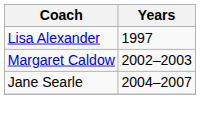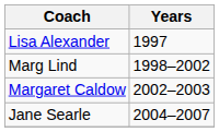 <table class="wikitable collapsible">
 <tr>
 <th>Coach</th>
 <th>Years</th>
 </tr>
 <tr>
 <td><a href='#'>Lisa Alexander</a></td>
 <td>1997</td>
+</tr>
+<tr>
+<td>Marg Lind </td>
+<td>1998–2002</td>
 </tr>
 <tr>
 <td><a href='#'>Margaret Caldow</a>  </td>
 <td>2002–2003</td>
 </tr>
 <tr>
 <td>Jane Searle </td>
 <td>2004–2007</td>
 </tr>
 <tr>
 </tr>
 </table>
